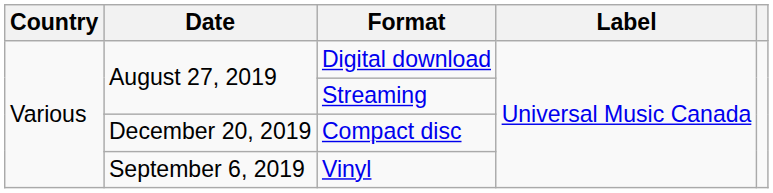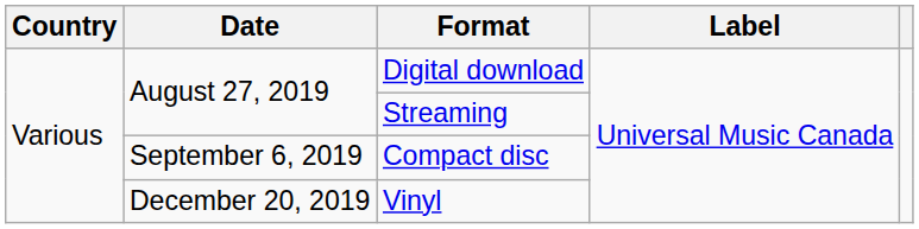 <table class="wikitable">
 <tr>
 <th>Country</th>
 <th>Date</th>
 <th>Format</th>
 <th>Label</th>
 <th></th>
 </tr>
 <tr>
 <td rowspan="4">Various</td>
 <td rowspan="2">August 27, 2019</td>
 <td><a href='#'>Digital download</a></td>
 <td rowspan="4"><a href='#'>Universal Music Canada</a></td>
 <td rowspan="4"></td>
 </tr>
 <tr>
 <td><a href='#'>Streaming</a></td>
 </tr>
 <tr>
-<td>December 20, 2019</td>
+<td>September 6, 2019</td>
 <td><a href='#'>Compact disc</a></td>
 </tr>
 <tr>
-<td>September 6, 2019</td>
+<td>December 20, 2019</td>
 <td><a href='#'>Vinyl</a></td>
 </tr>
 </table>
